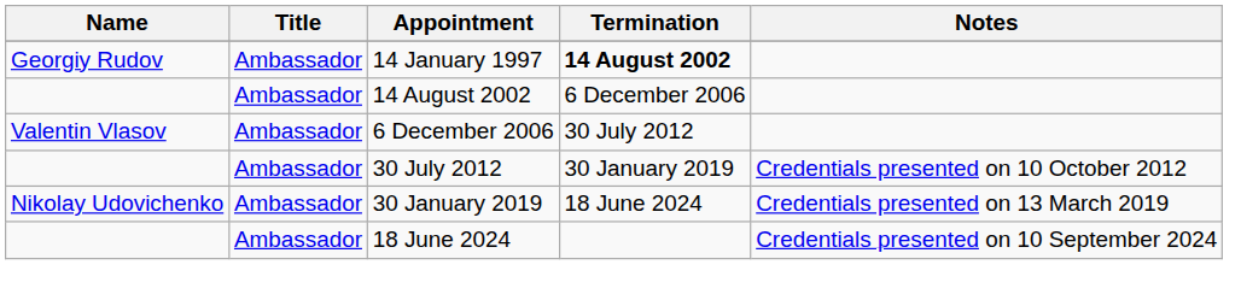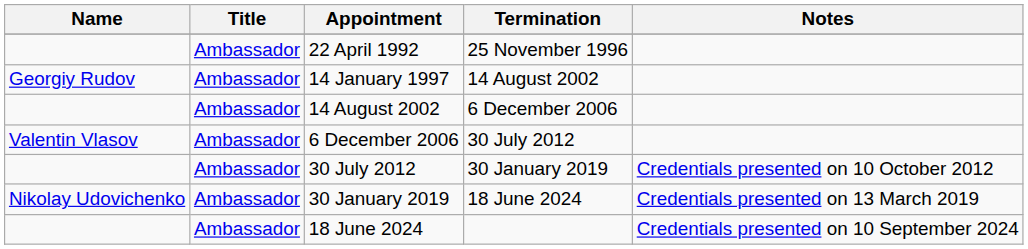 <table class="wikitable">
 <tr valign="middle">
 <th>Name</th>
 <th>Title</th>
 <th>Appointment</th>
 <th>Termination</th>
 <th>Notes</th>
 </tr>
 <tr>
 </tr>
 <tr>
+<td></td>
+<td><a href='#'>Ambassador</a></td>
+<td>22 April 1992</td>
+<td>25 November 1996</td>
+<td></td>
+</tr>
+<tr>
 <td><a href='#'>Georgiy Rudov</a></td>
 <td><a href='#'>Ambassador</a></td>
 <td>14 January 1997</td>
-<td><strong>14 August 2002</strong></td>
+<td>14 August 2002</td>
 <td></td>
 </tr>
 <tr>
 <td></td>
 <td><a href='#'>Ambassador</a></td>
 <td>14 August 2002</td>
 <td>6 December 2006</td>
 <td></td>
 </tr>
 <tr>
 <td><a href='#'>Valentin Vlasov</a></td>
 <td><a href='#'>Ambassador</a></td>
 <td>6 December 2006</td>
 <td>30 July 2012</td>
 <td></td>
 </tr>
 <tr>
 <td></td>
 <td><a href='#'>Ambassador</a></td>
 <td>30 July 2012</td>
 <td>30 January 2019</td>
 <td><a href='#'>Credentials presented</a> on 10 October 2012</td>
 </tr>
 <tr>
 <td><a href='#'>Nikolay Udovichenko</a></td>
 <td><a href='#'>Ambassador</a></td>
 <td>30 January 2019</td>
 <td>18 June 2024</td>
 <td><a href='#'>Credentials presented</a> on 13 March 2019</td>
 </tr>
 <tr>
 <td></td>
 <td><a href='#'>Ambassador</a></td>
 <td>18 June 2024</td>
 <td></td>
 <td><a href='#'>Credentials presented</a> on 10 September 2024</td>
 </tr>
 </table>
